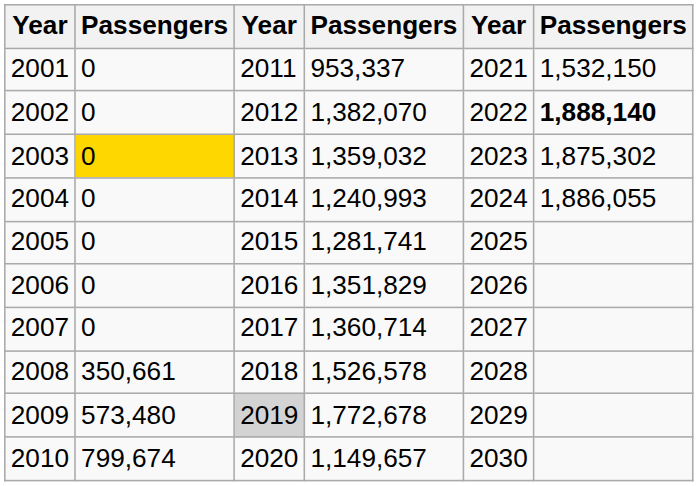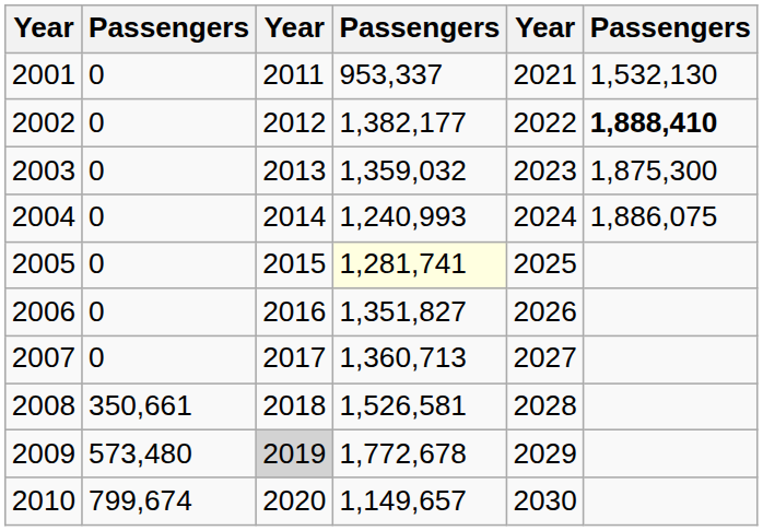 <table class="wikitable" style="font-size: 105%">
 <tr>
 <th>Year</th>
 <th>Passengers</th>
 <th>Year</th>
 <th>Passengers</th>
 <th>Year</th>
 <th>Passengers</th>
 </tr>
 <tr>
 <td>2001</td>
 <td>0</td>
 <td>2011</td>
 <td>953,337</td>
 <td>2021</td>
-<td>1,532,150</td>
+<td>1,532,130</td>
 </tr>
 <tr>
 <td>2002</td>
 <td>0</td>
 <td>2012</td>
-<td>1,382,070</td>
+<td>1,382,177</td>
 <td>2022</td>
-<td><strong>1,888,140</strong></td>
+<td><strong>1,888,410</strong></td>
 </tr>
 <tr>
 <td>2003</td>
-<td style="background: gold;">0</td>
+<td>0</td>
 <td>2013</td>
 <td>1,359,032</td>
 <td>2023</td>
-<td>1,875,302</td>
+<td>1,875,300</td>
 </tr>
 <tr>
 <td>2004</td>
 <td>0</td>
 <td>2014</td>
 <td>1,240,993</td>
 <td>2024</td>
-<td>1,886,055</td>
+<td>1,886,075</td>
 </tr>
 <tr>
 <td>2005</td>
 <td>0</td>
 <td>2015</td>
-<td>1,281,741</td>
+<td style="background: lightyellow;">1,281,741</td>
 <td>2025</td>
 <td></td>
 </tr>
 <tr>
 <td>2006</td>
 <td>0</td>
 <td>2016</td>
-<td>1,351,829</td>
+<td>1,351,827</td>
 <td>2026</td>
 <td></td>
 </tr>
 <tr>
 <td>2007</td>
 <td>0</td>
 <td>2017</td>
-<td>1,360,714</td>
+<td>1,360,713</td>
 <td>2027</td>
 <td></td>
 </tr>
 <tr>
 <td>2008</td>
 <td>350,661</td>
 <td>2018</td>
-<td>1,526,578</td>
+<td>1,526,581</td>
 <td>2028</td>
 <td></td>
 </tr>
 <tr>
 <td>2009</td>
 <td>573,480</td>
 <td style="background: lightgrey;">2019</td>
 <td>1,772,678</td>
 <td>2029</td>
 <td></td>
 </tr>
 <tr>
 <td>2010</td>
 <td>799,674</td>
 <td>2020</td>
 <td>1,149,657</td>
 <td>2030</td>
 <td></td>
 </tr>
 </table>
